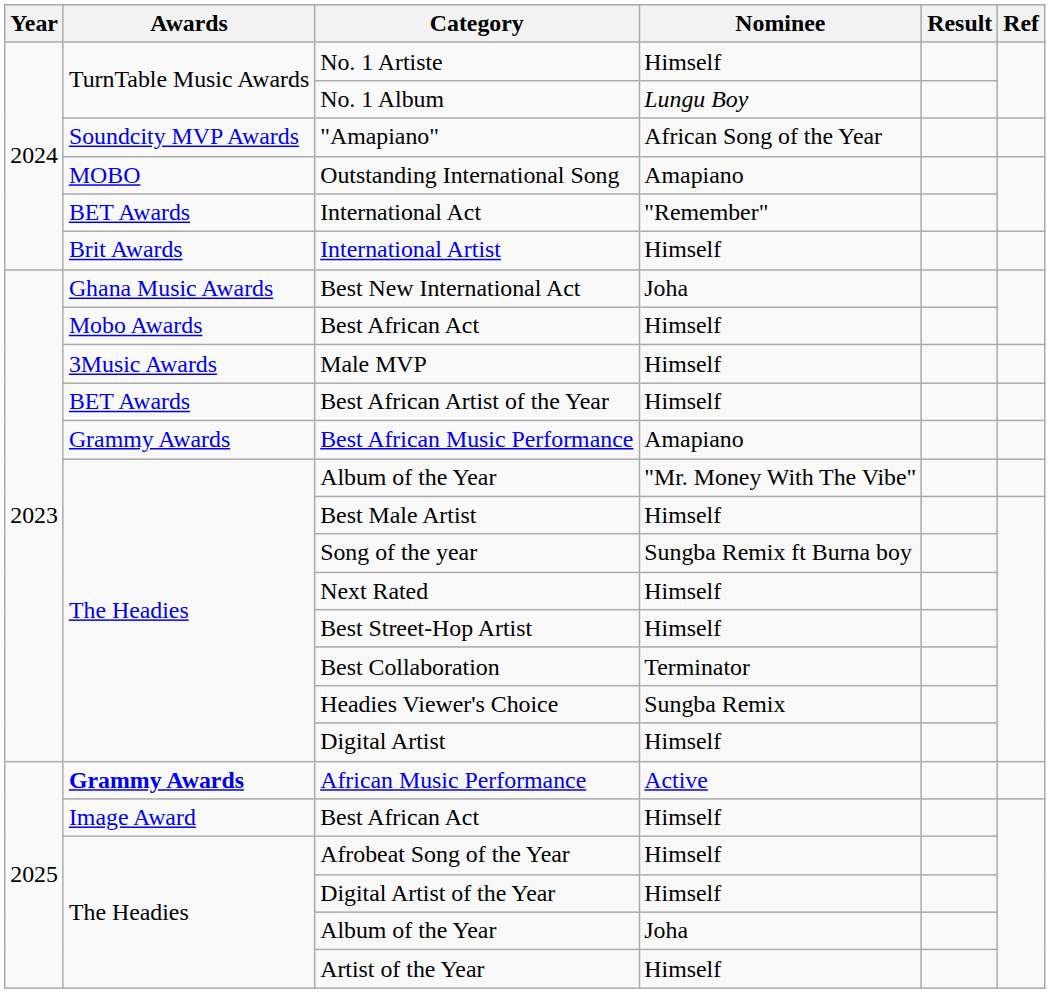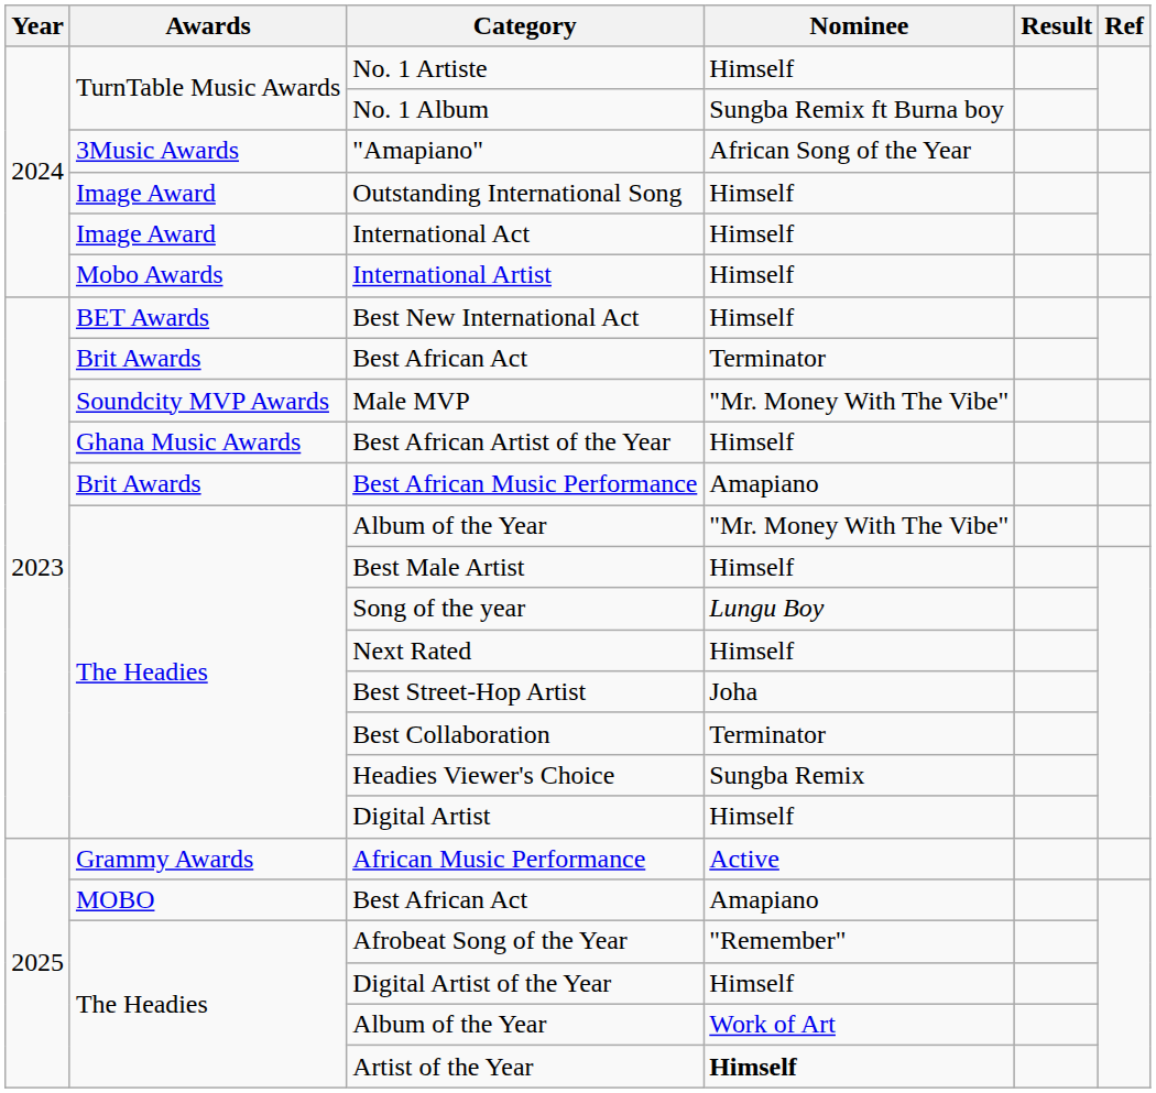 <table class=wikitable>
 <tr>
 <th>Year</th>
 <th>Awards</th>
 <th>Category</th>
 <th>Nominee</th>
 <th>Result</th>
 <th>Ref</th>
 </tr>
 <tr>
 <td rowspan="6">2024</td>
 <td rowspan="2">TurnTable Music Awards</td>
 <td>No. 1 Artiste</td>
 <td>Himself</td>
 <td></td>
 <td rowspan="2"></td>
 </tr>
 <tr>
 <td>No. 1 Album</td>
-<td><em>Lungu Boy</em></td>
+<td>Sungba Remix ft Burna boy</td>
 <td></td>
 </tr>
 <tr>
-<td><a href='#'>Soundcity MVP Awards</a></td>
+<td><a href='#'>3Music Awards</a></td>
 <td>"Amapiano"</td>
 <td>African Song of the Year</td>
 <td></td>
 <td></td>
 </tr>
 <tr>
-<td><a href='#'>MOBO</a></td>
+<td><a href='#'>Image Award</a></td>
 <td>Outstanding International Song</td>
-<td>Amapiano</td>
+<td>Himself</td>
 <td></td>
 </tr>
 <tr>
-<td><a href='#'>BET Awards</a></td>
+<td><a href='#'>Image Award</a></td>
 <td>International Act</td>
-<td>"Remember"</td>
+<td>Himself</td>
 <td></td>
 </tr>
 <tr>
-<td><a href='#'>Brit Awards</a></td>
+<td><a href='#'>Mobo Awards</a></td>
 <td><a href='#'>International Artist</a></td>
 <td>Himself</td>
 <td></td>
 <td></td>
 </tr>
 <tr>
 <td rowspan="13">2023</td>
-<td><a href='#'>Ghana Music Awards</a></td>
+<td><a href='#'>BET Awards</a></td>
 <td>Best New International Act</td>
-<td>Joha</td>
-<td></td>
-</tr>
-<tr>
-<td><a href='#'>Mobo Awards</a></td>
-<td>Best African Act</td>
 <td>Himself</td>
 <td></td>
 </tr>
 <tr>
-<td><a href='#'>3Music Awards</a></td>
+<td><a href='#'>Brit Awards</a></td>
+<td>Best African Act</td>
+<td>Terminator</td>
+<td></td>
+</tr>
+<tr>
+<td><a href='#'>Soundcity MVP Awards</a></td>
 <td>Male MVP</td>
-<td>Himself</td>
+<td>"Mr. Money With The Vibe"</td>
 <td></td>
 <td></td>
 </tr>
 <tr>
-<td><a href='#'>BET Awards</a></td>
+<td><a href='#'>Ghana Music Awards</a></td>
 <td>Best African Artist of the Year</td>
 <td>Himself</td>
 <td></td>
 <td></td>
 </tr>
 <tr>
-<td><a href='#'>Grammy Awards</a></td>
+<td><a href='#'>Brit Awards</a></td>
 <td><a href='#'>Best African Music Performance</a></td>
 <td>Amapiano</td>
 <td></td>
 <td></td>
 </tr>
 <tr>
 <td rowspan="8"><a href='#'>The Headies</a></td>
 <td>Album of the Year</td>
 <td>"Mr. Money With The Vibe"</td>
 <td></td>
 <td></td>
 </tr>
 <tr>
 <td>Best Male Artist</td>
 <td>Himself</td>
 <td></td>
 </tr>
 <tr>
 <td>Song of the year</td>
-<td>Sungba Remix ft Burna boy</td>
+<td><em>Lungu Boy</em></td>
 <td></td>
 </tr>
 <tr>
 <td>Next Rated</td>
 <td>Himself</td>
 <td></td>
 </tr>
 <tr>
 <td>Best Street-Hop Artist</td>
-<td>Himself</td>
+<td>Joha</td>
 <td></td>
 </tr>
 <tr>
 <td>Best Collaboration</td>
 <td>Terminator</td>
 <td></td>
 </tr>
 <tr>
 <td>Headies Viewer's Choice</td>
 <td>Sungba Remix</td>
 <td></td>
 </tr>
 <tr>
 <td>Digital Artist</td>
 <td>Himself</td>
 <td></td>
 </tr>
 <tr>
 <td rowspan="6">2025</td>
-<td><strong><a href='#'>Grammy Awards</a></strong></td>
+<td><a href='#'>Grammy Awards</a></td>
 <td><a href='#'>African Music Performance</a></td>
 <td><a href='#'>Active</a></td>
 <td></td>
 <td></td>
 </tr>
 <tr>
-<td><a href='#'>Image Award</a></td>
+<td><a href='#'>MOBO</a></td>
 <td>Best African Act</td>
-<td>Himself</td>
+<td>Amapiano</td>
 <td></td>
 </tr>
 <tr>
 <td rowspan="4">The Headies</td>
 <td>Afrobeat Song of the Year</td>
-<td>Himself</td>
+<td>"Remember"</td>
 <td></td>
 </tr>
 <tr>
 <td>Digital Artist of the Year</td>
 <td>Himself</td>
 <td></td>
 </tr>
 <tr>
 <td>Album of the Year</td>
-<td>Joha</td>
+<td><a href='#'>Work of Art</a></td>
 <td></td>
 </tr>
 <tr>
 <td>Artist of the Year</td>
-<td>Himself</td>
+<td><strong>Himself</strong></td>
 <td></td>
 </tr>
 </table>
